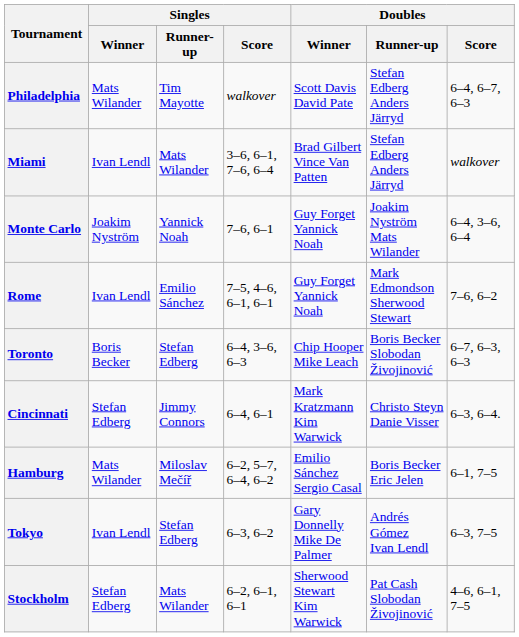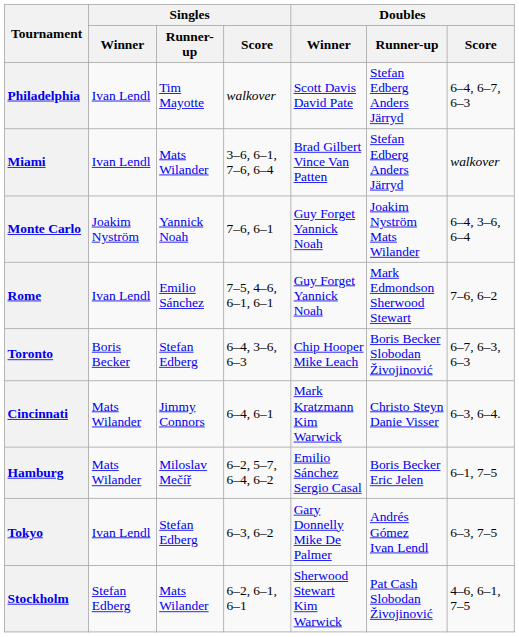 <table class=wikitable>
 <tr>
 <th style="width:140px;" rowspan="2">Tournament</th>
 <th style="width:170px;" colspan="3">Singles</th>
 <th style="width:170px;" colspan="3">Doubles</th>
 </tr>
 <tr>
 <th style="width:170px">Winner</th>
 <th style="width:170px">Runner-up</th>
 <th style="width:170px">Score</th>
 <th style="width:170px">Winner</th>
 <th style="width:170px">Runner-up</th>
 <th style="width:170px">Score</th>
 </tr>
 <tr>
 <th scope="row" style="text-align: left;"><a href='#'>Philadelphia</a></th>
-<td> <a href='#'>Mats Wilander</a></td>
+<td> <a href='#'>Ivan Lendl</a></td>
 <td> <a href='#'>Tim Mayotte</a></td>
 <td><em>walkover</em></td>
 <td> <a href='#'>Scott Davis</a> <br>  <a href='#'>David Pate</a></td>
 <td> <a href='#'>Stefan Edberg</a> <br>  <a href='#'>Anders Järryd</a></td>
 <td>6–4, 6–7, 6–3</td>
 </tr>
 <tr ;>
 <th scope="row" style="text-align: left;"><a href='#'>Miami</a></th>
 <td> <a href='#'>Ivan Lendl</a></td>
 <td> <a href='#'>Mats Wilander</a></td>
 <td>3–6, 6–1, 7–6, 6–4</td>
 <td> <a href='#'>Brad Gilbert</a> <br>  <a href='#'>Vince Van Patten</a></td>
 <td> <a href='#'>Stefan Edberg</a> <br>  <a href='#'>Anders Järryd</a></td>
 <td><em>walkover</em></td>
 </tr>
 <tr>
 <th scope="row" style="text-align: left;"><a href='#'>Monte Carlo</a></th>
 <td> <a href='#'>Joakim Nyström</a></td>
 <td> <a href='#'>Yannick Noah</a></td>
 <td>7–6, 6–1</td>
 <td> <a href='#'>Guy Forget</a> <br>  <a href='#'>Yannick Noah</a></td>
 <td> <a href='#'>Joakim Nyström</a> <br>  <a href='#'>Mats Wilander</a></td>
 <td>6–4, 3–6, 6–4</td>
 </tr>
 <tr>
 <th scope="row" style="text-align: left;"><a href='#'>Rome</a></th>
 <td> <a href='#'>Ivan Lendl</a></td>
 <td> <a href='#'>Emilio Sánchez</a></td>
 <td>7–5, 4–6, 6–1, 6–1</td>
 <td> <a href='#'>Guy Forget</a> <br>  <a href='#'>Yannick Noah</a></td>
 <td> <a href='#'>Mark Edmondson</a> <br>  <a href='#'>Sherwood Stewart</a></td>
 <td>7–6, 6–2</td>
 </tr>
 <tr>
 <th scope="row" style="text-align: left;"><a href='#'>Toronto</a></th>
 <td> <a href='#'>Boris Becker</a></td>
 <td> <a href='#'>Stefan Edberg</a></td>
 <td>6–4, 3–6, 6–3</td>
 <td> <a href='#'>Chip Hooper</a> <br>  <a href='#'>Mike Leach</a></td>
 <td> <a href='#'>Boris Becker</a> <br>  <a href='#'>Slobodan Živojinović</a></td>
 <td>6–7, 6–3, 6–3</td>
 </tr>
 <tr>
 <th scope="row" style="text-align: left;"><a href='#'>Cincinnati</a></th>
-<td> <a href='#'>Stefan Edberg</a></td>
+<td> <a href='#'>Mats Wilander</a></td>
 <td> <a href='#'>Jimmy Connors</a></td>
 <td>6–4, 6–1</td>
 <td> <a href='#'>Mark Kratzmann</a> <br>   <a href='#'>Kim Warwick</a></td>
 <td> <a href='#'>Christo Steyn</a> <br>   <a href='#'>Danie Visser</a></td>
 <td>6–3, 6–4.</td>
 </tr>
 <tr>
 <th scope="row" style="text-align: left;"><a href='#'>Hamburg</a></th>
 <td> <a href='#'>Mats Wilander</a></td>
 <td> <a href='#'>Miloslav Mečíř</a></td>
 <td>6–2, 5–7, 6–4, 6–2</td>
 <td> <a href='#'>Emilio Sánchez</a> <br>  <a href='#'>Sergio Casal</a></td>
 <td> <a href='#'>Boris Becker</a> <br>  <a href='#'>Eric Jelen</a></td>
 <td>6–1, 7–5</td>
 </tr>
 <tr>
 <th scope="row" style="text-align: left;"><a href='#'>Tokyo</a></th>
 <td> <a href='#'>Ivan Lendl</a></td>
 <td> <a href='#'>Stefan Edberg</a></td>
 <td>6–3, 6–2</td>
 <td> <a href='#'>Gary Donnelly</a> <br>   <a href='#'>Mike De Palmer</a></td>
 <td> <a href='#'>Andrés Gómez</a> <br>  <a href='#'>Ivan Lendl</a></td>
 <td>6–3, 7–5</td>
 </tr>
 <tr>
 <th scope="row" style="text-align: left;"><a href='#'>Stockholm</a></th>
 <td> <a href='#'>Stefan Edberg</a></td>
 <td> <a href='#'>Mats Wilander</a></td>
 <td>6–2, 6–1, 6–1</td>
 <td> <a href='#'>Sherwood Stewart</a> <br>  <a href='#'>Kim Warwick</a></td>
 <td> <a href='#'>Pat Cash</a> <br>  <a href='#'>Slobodan Živojinović</a></td>
 <td>4–6, 6–1, 7–5</td>
 </tr>
 </table>
